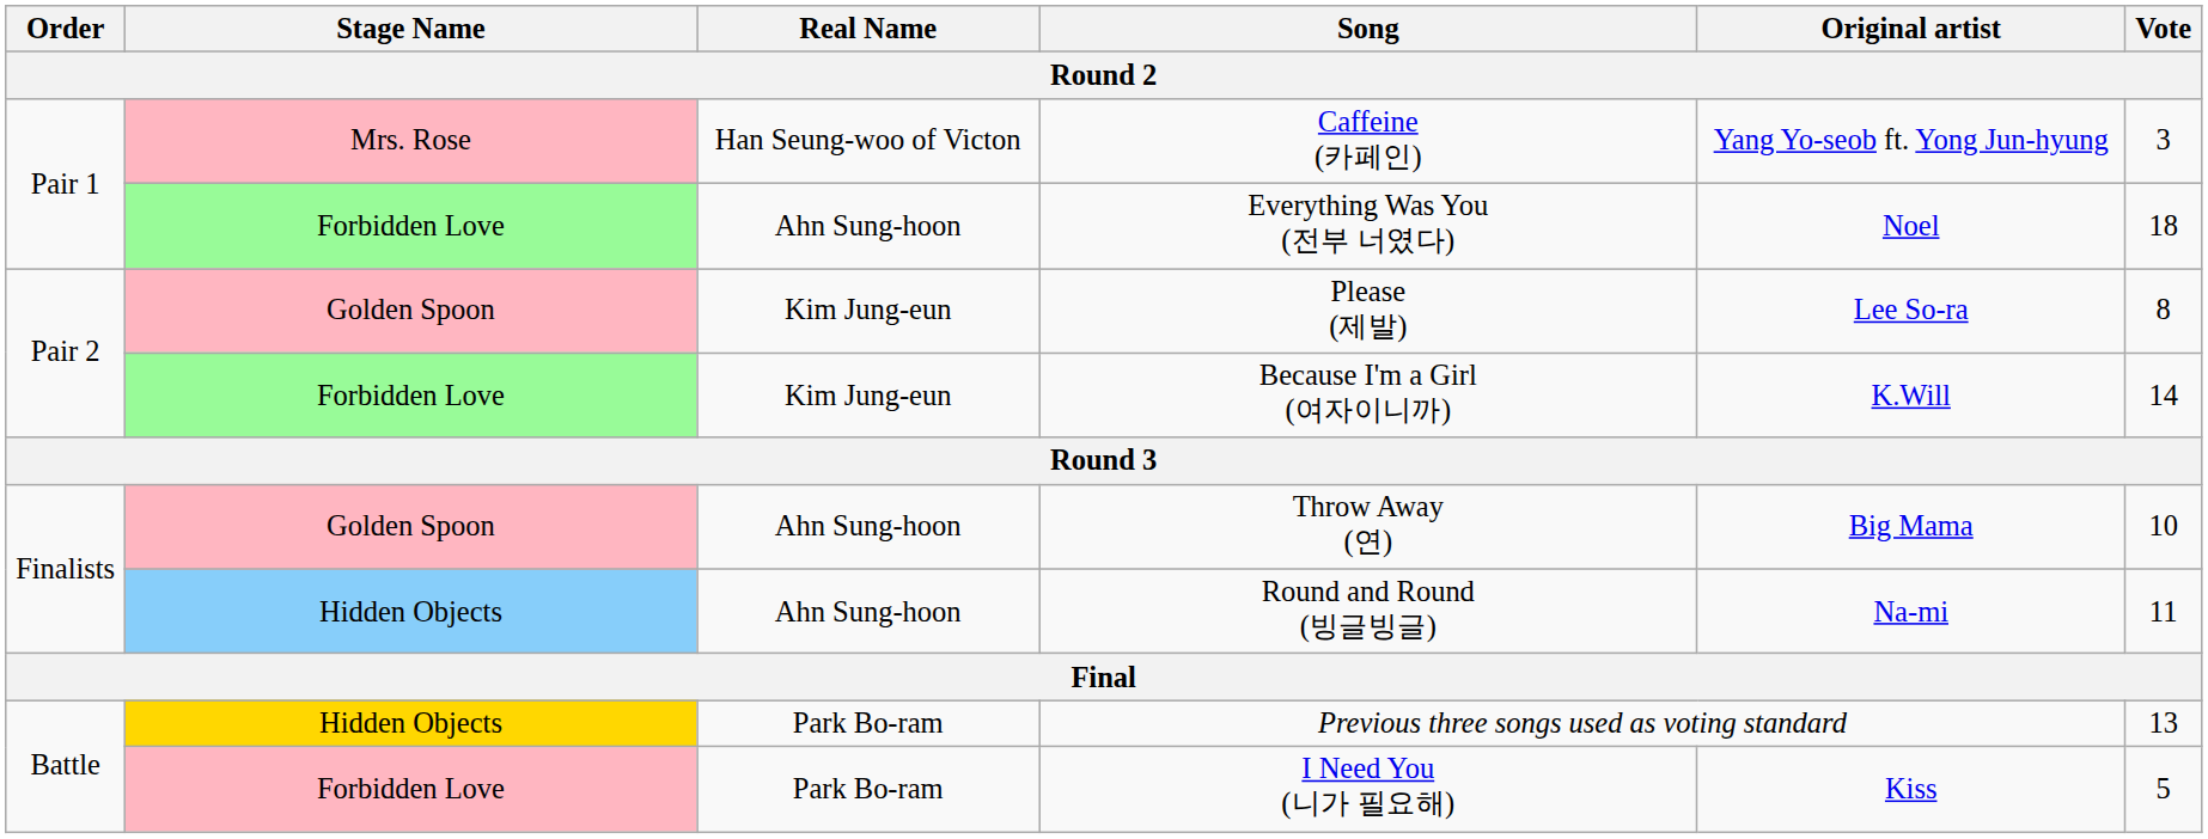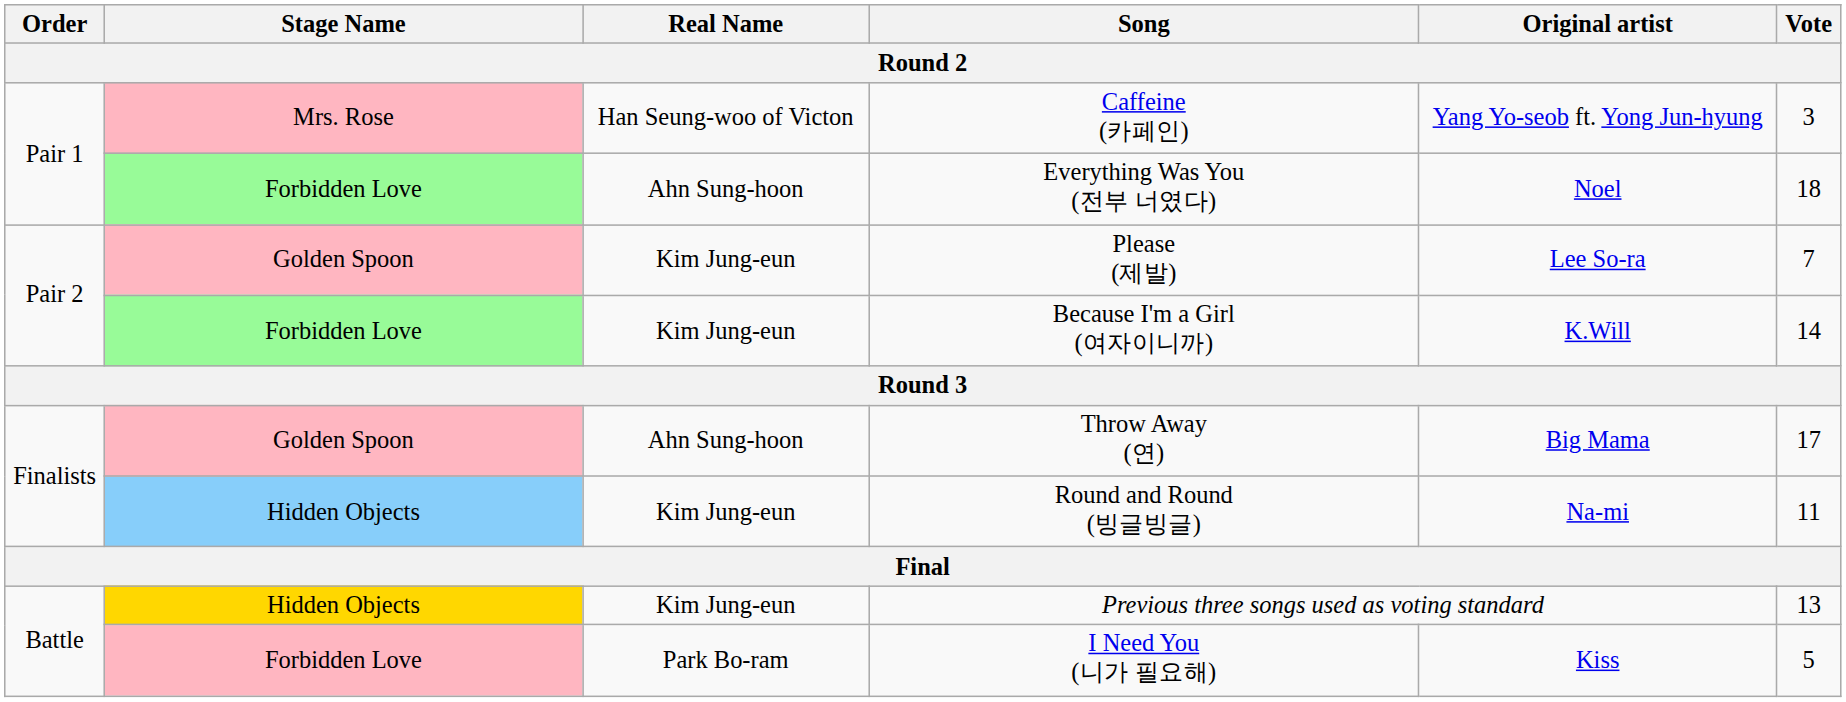 <table class="wikitable" style="text-align:center; width:95%;">
 <tr>
 <th style="width:1%;">Order</th>
 <th style="width:20%;">Stage Name</th>
 <th style="width:12%;">Real Name</th>
 <th style="width:23%;">Song</th>
 <th style="width:15%;">Original artist</th>
 <th style="width:1%;">Vote</th>
 </tr>
 <tr>
 <th colspan=6>Round 2</th>
 </tr>
 <tr>
 <td rowspan=2>Pair 1</td>
 <td bgcolor="lightpink">Mrs. Rose</td>
 <td>Han Seung-woo of Victon</td>
 <td><a href='#'>Caffeine</a><br>(카페인)</td>
 <td><a href='#'>Yang Yo-seob</a> ft. <a href='#'>Yong Jun-hyung</a></td>
 <td>3</td>
 </tr>
 <tr>
 <td bgcolor="palegreen">Forbidden Love</td>
 <td>Ahn Sung-hoon</td>
 <td>Everything Was You<br>(전부 너였다)</td>
 <td><a href='#'>Noel</a></td>
 <td>18</td>
 </tr>
 <tr>
 <td rowspan=2>Pair 2</td>
 <td bgcolor="lightpink">Golden Spoon</td>
 <td>Kim Jung-eun</td>
 <td>Please<br>(제발)</td>
 <td><a href='#'>Lee So-ra</a></td>
-<td>8</td>
+<td>7</td>
 </tr>
 <tr>
 <td bgcolor="palegreen">Forbidden Love</td>
 <td>Kim Jung-eun</td>
 <td>Because I'm a Girl<br>(여자이니까)</td>
 <td><a href='#'>K.Will</a></td>
 <td>14</td>
 </tr>
 <tr>
 <th colspan=6>Round 3</th>
 </tr>
 <tr>
 <td rowspan=2>Finalists</td>
 <td bgcolor="lightpink">Golden Spoon</td>
 <td>Ahn Sung-hoon</td>
 <td>Throw Away<br>(연)</td>
 <td><a href='#'>Big Mama</a></td>
-<td>10</td>
+<td>17</td>
 </tr>
 <tr>
 <td bgcolor="lightskyblue">Hidden Objects</td>
-<td>Ahn Sung-hoon</td>
+<td>Kim Jung-eun</td>
 <td>Round and Round<br>(빙글빙글)</td>
 <td><a href='#'>Na-mi</a></td>
 <td>11</td>
 </tr>
 <tr>
 <th colspan=6>Final</th>
 </tr>
 <tr>
 <td rowspan=2>Battle</td>
 <td bgcolor="gold">Hidden Objects</td>
-<td>Park Bo-ram</td>
+<td>Kim Jung-eun</td>
 <td colspan=2><em>Previous three songs used as voting standard</em></td>
 <td>13</td>
 </tr>
 <tr>
 <td bgcolor="lightpink">Forbidden Love</td>
 <td>Park Bo-ram</td>
 <td><a href='#'>I Need You</a><br>(니가 필요해)</td>
 <td><a href='#'>Kiss</a></td>
 <td>5</td>
 </tr>
 </table>
